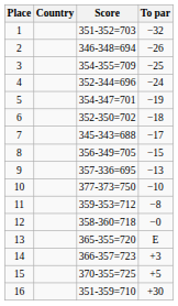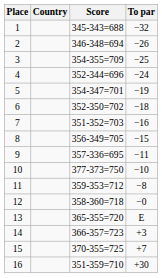 <table class="wikitable" style="font-size:95%;">
 <tr>
 <th>Place</th>
 <th>Country</th>
 <th>Score</th>
 <th>To par</th>
 </tr>
 <tr>
 <td align=center>1</td>
 <td></td>
-<td>351-352=703</td>
+<td>345-343=688</td>
 <td align=center>−32</td>
 </tr>
 <tr>
 <td align=center>2</td>
 <td></td>
 <td>346-348=694</td>
 <td align=center>−26</td>
 </tr>
 <tr>
 <td align=center>3</td>
 <td></td>
 <td>354-355=709</td>
 <td align=center>−25</td>
 </tr>
 <tr>
 <td align=center>4</td>
 <td></td>
 <td>352-344=696</td>
 <td align=center>−24</td>
 </tr>
 <tr>
 <td align=center>5</td>
 <td></td>
 <td>354-347=701</td>
 <td align=center>−19</td>
 </tr>
 <tr>
 <td align=center>6</td>
 <td></td>
 <td>352-350=702</td>
 <td align=center>−18</td>
 </tr>
 <tr>
 <td align=center>7</td>
 <td></td>
-<td>345-343=688</td>
-<td align=center>−17</td>
+<td>351-352=703</td>
+<td align=center>−16</td>
 </tr>
 <tr>
 <td align=center>8</td>
 <td></td>
 <td>356-349=705</td>
 <td align=center>−15</td>
 </tr>
 <tr>
 <td align=center>9</td>
 <td></td>
 <td>357-336=695</td>
-<td align=center>−13</td>
+<td align=center>−11</td>
 </tr>
 <tr>
 <td align=center>10</td>
 <td></td>
 <td>377-373=750</td>
 <td align=center>−10</td>
 </tr>
 <tr>
 <td align=center>11</td>
 <td></td>
 <td>359-353=712</td>
 <td align=center>−8</td>
 </tr>
 <tr>
 <td align=center>12</td>
 <td></td>
 <td>358-360=718</td>
 <td align=center>−0</td>
 </tr>
 <tr>
 <td align=center>13</td>
 <td></td>
 <td>365-355=720</td>
 <td align=center>E</td>
 </tr>
 <tr>
 <td align=center>14</td>
 <td></td>
 <td>366-357=723</td>
 <td align=center>+3</td>
 </tr>
 <tr>
 <td align=center>15</td>
 <td></td>
 <td>370-355=725</td>
-<td align=center>+5</td>
+<td align=center>+7</td>
 </tr>
 <tr>
 <td align=center>16</td>
 <td></td>
 <td>351-359=710</td>
 <td align=center>+30</td>
 </tr>
 </table>
